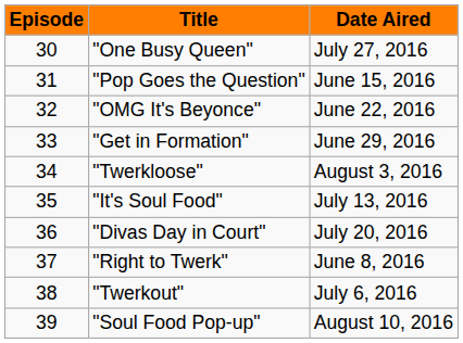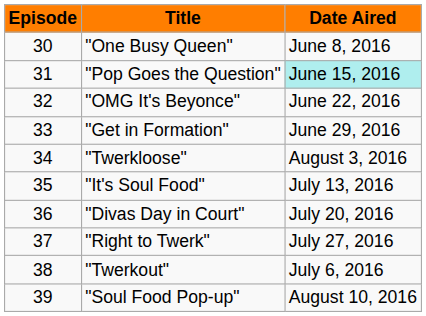 <table class="wikitable">
 <tr>
 <th scope="row" style="background-color:#FF7E00">Episode</th>
 <th scope="row" style="background-color:#FF7E00">Title</th>
 <th scope="row" style="background-color:#FF7E00">Date Aired</th>
 </tr>
 <tr>
 <td align=center>30</td>
 <td>"One Busy Queen"</td>
-<td>July 27, 2016</td>
+<td>June 8, 2016</td>
 </tr>
 <tr>
 <td align=center>31</td>
 <td>"Pop Goes the Question"</td>
-<td>June 15, 2016</td>
+<td style="background: paleturquoise;">June 15, 2016</td>
 </tr>
 <tr>
 <td align=center>32</td>
 <td>"OMG It's Beyonce"</td>
 <td>June 22, 2016</td>
 </tr>
 <tr>
 <td align=center>33</td>
 <td>"Get in Formation"</td>
 <td>June 29, 2016</td>
 </tr>
 <tr>
 <td align=center>34</td>
 <td>"Twerkloose"</td>
 <td>August 3, 2016</td>
 </tr>
 <tr>
 <td align=center>35</td>
 <td>"It's Soul Food"</td>
 <td>July 13, 2016</td>
 </tr>
 <tr>
 <td align=center>36</td>
 <td>"Divas Day in Court"</td>
 <td>July 20, 2016</td>
 </tr>
 <tr>
 <td align=center>37</td>
 <td>"Right to Twerk"</td>
-<td>June 8, 2016</td>
+<td>July 27, 2016</td>
 </tr>
 <tr>
 <td align=center>38</td>
 <td>"Twerkout"</td>
 <td>July 6, 2016</td>
 </tr>
 <tr>
 <td align=center>39</td>
 <td>"Soul Food Pop-up"</td>
 <td>August 10, 2016</td>
 </tr>
 </table>
